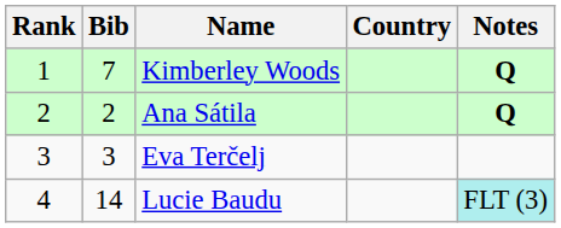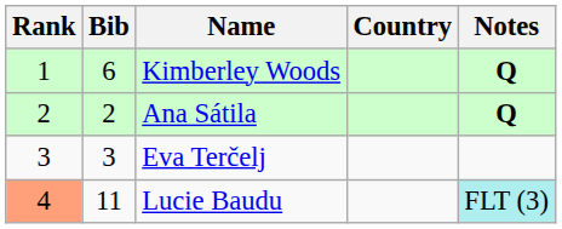 <table class="wikitable" style="text-align:center;">
 <tr>
 <th>Rank</th>
 <th>Bib</th>
 <th>Name</th>
 <th>Country</th>
 <th>Notes</th>
 </tr>
 <tr bgcolor=ccffcc>
 <td>1</td>
-<td>7</td>
+<td>6</td>
 <td align=left><a href='#'>Kimberley Woods</a></td>
 <td align=left></td>
 <td><strong>Q</strong></td>
 </tr>
 <tr bgcolor=ccffcc>
 <td>2</td>
 <td>2</td>
 <td align=left><a href='#'>Ana Sátila</a></td>
 <td align=left></td>
 <td><strong>Q</strong></td>
 </tr>
 <tr>
 <td>3</td>
 <td>3</td>
 <td align=left><a href='#'>Eva Terčelj</a></td>
 <td align=left></td>
 <td></td>
 </tr>
 <tr>
-<td>4</td>
-<td>14</td>
+<td style="background: lightsalmon;">4</td>
+<td>11</td>
 <td align=left><a href='#'>Lucie Baudu</a></td>
 <td align=left></td>
 <td style="background: paleturquoise;">FLT (3)</td>
 </tr>
 </table>
